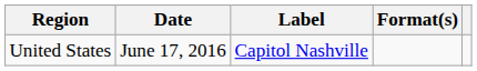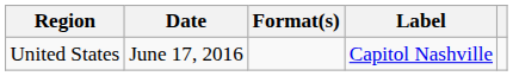 <table class="wikitable">
 <tr>
 <th scope="col">Region</th>
 <th scope="col">Date</th>
+<th scope="col">Format(s)</th>
 <th scope="col">Label</th>
-<th scope="col">Format(s)</th>
 <th scope="col"></th>
 </tr>
 <tr>
 <td>United States</td>
 <td>June 17, 2016</td>
+<td></td>
 <td><a href='#'>Capitol Nashville</a></td>
-<td></td>
 <td style="text-align:center;"></td>
 </tr>
 </table>
